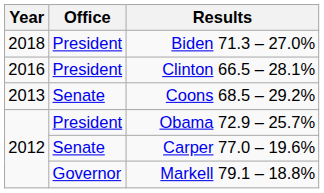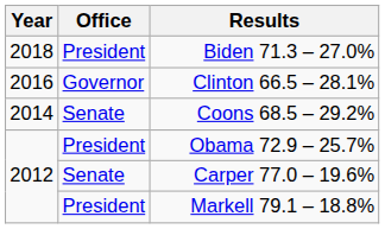 <table class=wikitable>
 <tr>
 <th width="30">Year</th>
 <th width="60">Office</th>
 <th width="180">Results</th>
 </tr>
 <tr>
 <td>2018</td>
 <td><a href='#'>President</a></td>
 <td align="right" ><a href='#'>Biden</a> 71.3 – 27.0%</td>
 </tr>
 <tr>
 <td>2016</td>
-<td><a href='#'>President</a></td>
+<td><a href='#'>Governor</a></td>
 <td align="right" ><a href='#'>Clinton</a> 66.5 – 28.1%</td>
 </tr>
 <tr>
-<td>2013</td>
+<td>2014</td>
 <td><a href='#'>Senate</a></td>
 <td align="right" ><a href='#'>Coons</a> 68.5 – 29.2%</td>
 </tr>
 <tr>
 <td rowspan="3">2012</td>
 <td><a href='#'>President</a></td>
 <td align="right" ><a href='#'>Obama</a> 72.9 – 25.7%</td>
 </tr>
 <tr>
 <td><a href='#'>Senate</a></td>
 <td align="right" ><a href='#'>Carper</a> 77.0 – 19.6%</td>
 </tr>
 <tr>
-<td><a href='#'>Governor</a></td>
+<td><a href='#'>President</a></td>
 <td align="right" ><a href='#'>Markell</a> 79.1 – 18.8%</td>
 </tr>
 </table>
